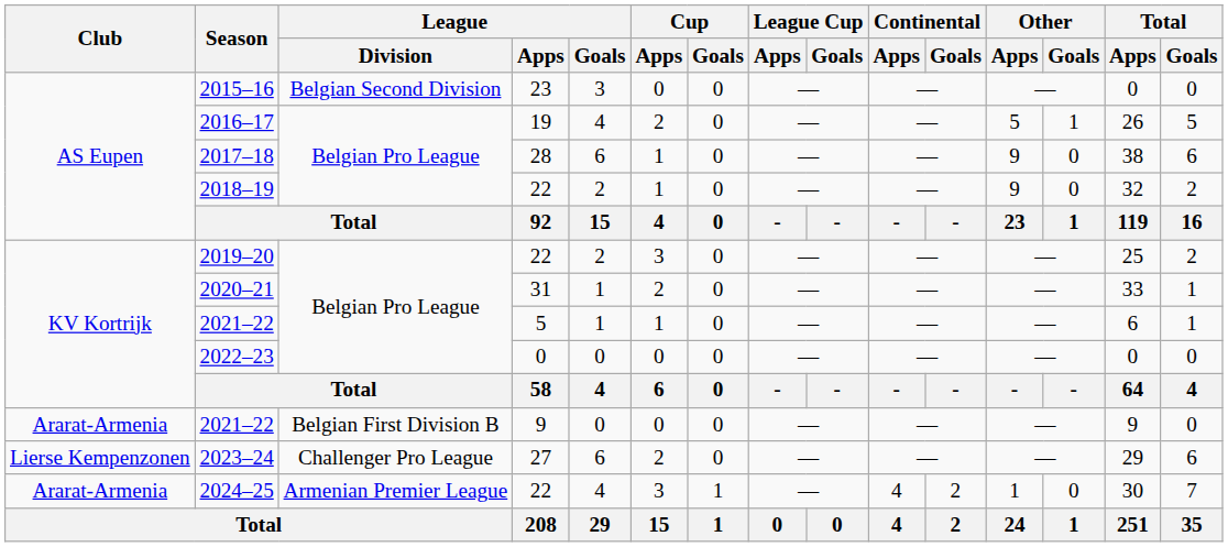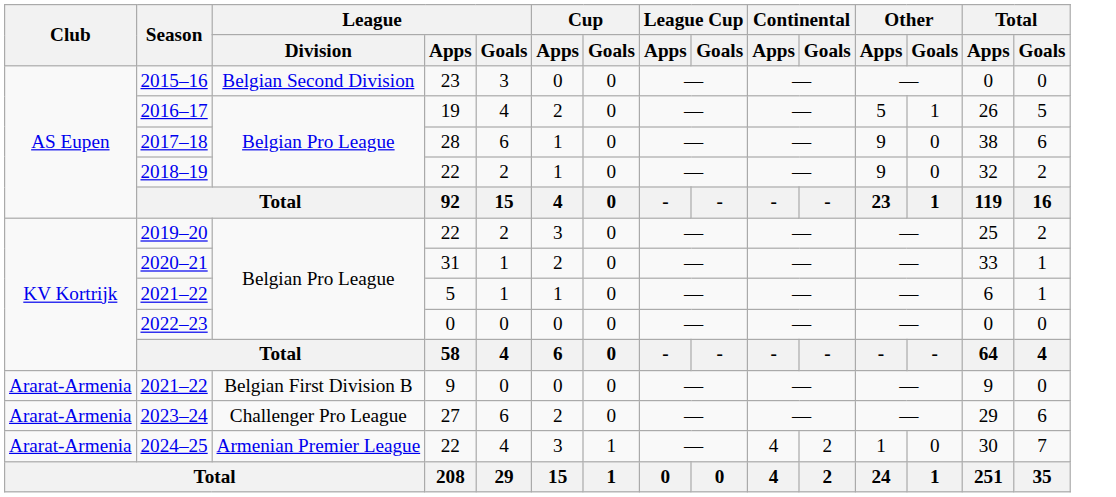 <table class="wikitable" style="text-align:center">
 <tr>
 <th rowspan="2">Club</th>
 <th rowspan="2">Season</th>
 <th colspan="3">League</th>
 <th colspan="2">Cup</th>
 <th colspan="2">League Cup</th>
 <th colspan="2">Continental</th>
 <th colspan="2">Other</th>
 <th colspan="2">Total</th>
 </tr>
 <tr>
 <th>Division</th>
 <th>Apps</th>
 <th>Goals</th>
 <th>Apps</th>
 <th>Goals</th>
 <th>Apps</th>
 <th>Goals</th>
 <th>Apps</th>
 <th>Goals</th>
 <th>Apps</th>
 <th>Goals</th>
 <th>Apps</th>
 <th>Goals</th>
 </tr>
 <tr>
 <td rowspan="5"><a href='#'>AS Eupen</a></td>
 <td><a href='#'>2015–16</a></td>
 <td rowspan="1"><a href='#'>Belgian Second Division</a></td>
 <td>23</td>
 <td>3</td>
 <td>0</td>
 <td>0</td>
 <td colspan="2">—</td>
 <td colspan="2">—</td>
 <td colspan="2">—</td>
 <td>0</td>
 <td>0</td>
 </tr>
 <tr>
 <td><a href='#'>2016–17</a></td>
 <td rowspan="3"><a href='#'>Belgian Pro League</a></td>
 <td>19</td>
 <td>4</td>
 <td>2</td>
 <td>0</td>
 <td colspan="2">—</td>
 <td colspan="2">—</td>
 <td>5</td>
 <td>1</td>
 <td>26</td>
 <td>5</td>
 </tr>
 <tr>
 <td><a href='#'>2017–18</a></td>
 <td>28</td>
 <td>6</td>
 <td>1</td>
 <td>0</td>
 <td colspan="2">—</td>
 <td colspan="2">—</td>
 <td>9</td>
 <td>0</td>
 <td>38</td>
 <td>6</td>
 </tr>
 <tr>
 <td><a href='#'>2018–19</a></td>
 <td>22</td>
 <td>2</td>
 <td>1</td>
 <td>0</td>
 <td colspan="2">—</td>
 <td colspan="2">—</td>
 <td>9</td>
 <td>0</td>
 <td>32</td>
 <td>2</td>
 </tr>
 <tr>
 <th colspan="2">Total</th>
 <th>92</th>
 <th>15</th>
 <th>4</th>
 <th>0</th>
 <th>-</th>
 <th>-</th>
 <th>-</th>
 <th>-</th>
 <th>23</th>
 <th>1</th>
 <th>119</th>
 <th>16</th>
 </tr>
 <tr>
 <td rowspan="5"><a href='#'>KV Kortrijk</a></td>
 <td><a href='#'>2019–20</a></td>
 <td rowspan="4">Belgian Pro League</td>
 <td>22</td>
 <td>2</td>
 <td>3</td>
 <td>0</td>
 <td colspan="2">—</td>
 <td colspan="2">—</td>
 <td colspan="2">—</td>
 <td>25</td>
 <td>2</td>
 </tr>
 <tr>
 <td><a href='#'>2020–21</a></td>
 <td>31</td>
 <td>1</td>
 <td>2</td>
 <td>0</td>
 <td colspan="2">—</td>
 <td colspan="2">—</td>
 <td colspan="2">—</td>
 <td>33</td>
 <td>1</td>
 </tr>
 <tr>
 <td><a href='#'>2021–22</a></td>
 <td>5</td>
 <td>1</td>
 <td>1</td>
 <td>0</td>
 <td colspan="2">—</td>
 <td colspan="2">—</td>
 <td colspan="2">—</td>
 <td>6</td>
 <td>1</td>
 </tr>
 <tr>
 <td><a href='#'>2022–23</a></td>
 <td>0</td>
 <td>0</td>
 <td>0</td>
 <td>0</td>
 <td colspan="2">—</td>
 <td colspan="2">—</td>
 <td colspan="2">—</td>
 <td>0</td>
 <td>0</td>
 </tr>
 <tr>
 <th colspan="2">Total</th>
 <th>58</th>
 <th>4</th>
 <th>6</th>
 <th>0</th>
 <th>-</th>
 <th>-</th>
 <th>-</th>
 <th>-</th>
 <th>-</th>
 <th>-</th>
 <th>64</th>
 <th>4</th>
 </tr>
 <tr>
 <td rowspan="1"><a href='#'>Ararat-Armenia</a></td>
 <td><a href='#'>2021–22</a></td>
 <td>Belgian First Division B</td>
 <td>9</td>
 <td>0</td>
 <td>0</td>
 <td>0</td>
 <td colspan="2">—</td>
 <td colspan="2">—</td>
 <td colspan="2">—</td>
 <td>9</td>
 <td>0</td>
 </tr>
 <tr>
-<td><a href='#'>Lierse Kempenzonen</a></td>
+<td rowspan="1"><a href='#'>Ararat-Armenia</a></td>
 <td><a href='#'>2023–24</a></td>
 <td>Challenger Pro League</td>
 <td>27</td>
 <td>6</td>
 <td>2</td>
 <td>0</td>
 <td colspan="2">—</td>
 <td colspan="2">—</td>
 <td colspan="2">—</td>
 <td>29</td>
 <td>6</td>
 </tr>
 <tr>
 <td rowspan="1"><a href='#'>Ararat-Armenia</a></td>
 <td><a href='#'>2024–25</a></td>
 <td rowspan="1"><a href='#'>Armenian Premier League</a></td>
 <td>22</td>
 <td>4</td>
 <td>3</td>
 <td>1</td>
 <td colspan="2">—</td>
 <td>4</td>
 <td>2</td>
 <td>1</td>
 <td>0</td>
 <td>30</td>
 <td>7</td>
 </tr>
 <tr>
 <th colspan="3">Total</th>
 <th>208</th>
 <th>29</th>
 <th>15</th>
 <th>1</th>
 <th>0</th>
 <th>0</th>
 <th>4</th>
 <th>2</th>
 <th>24</th>
 <th>1</th>
 <th>251</th>
 <th>35</th>
 </tr>
 </table>
